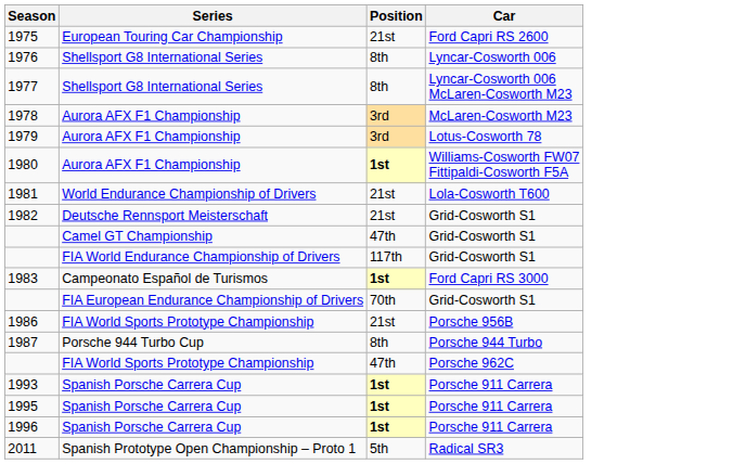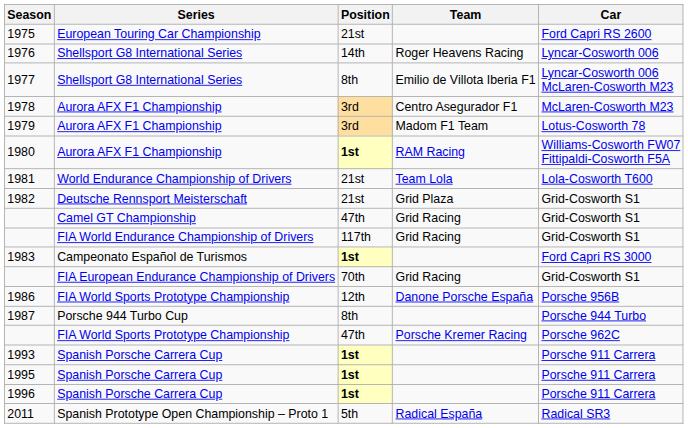 <table class="wikitable" style="font-size: 90%;">
 <tr>
 <th>Season</th>
 <th>Series</th>
 <th>Position</th>
+<th>Team</th>
 <th>Car</th>
 </tr>
 <tr>
 <td>1975</td>
 <td><a href='#'>European Touring Car Championship</a></td>
 <td>21st</td>
+<td></td>
 <td><a href='#'>Ford Capri RS 2600</a></td>
 </tr>
 <tr>
 <td>1976</td>
 <td nowrap><a href='#'>Shellsport G8 International Series</a></td>
-<td>8th</td>
+<td>14th</td>
+<td>Roger Heavens Racing</td>
 <td><a href='#'>Lyncar-Cosworth 006</a></td>
 </tr>
 <tr>
 <td>1977</td>
 <td><a href='#'>Shellsport G8 International Series</a></td>
 <td>8th</td>
+<td nowrap>Emilio de Villota Iberia F1</td>
 <td nowrap><a href='#'>Lyncar-Cosworth 006</a><br><a href='#'>McLaren-Cosworth M23</a></td>
 </tr>
 <tr>
 <td>1978</td>
 <td><a href='#'>Aurora AFX F1 Championship</a></td>
 <td style="background:#ffdf9f;">3rd</td>
+<td>Centro Asegurador F1</td>
 <td><a href='#'>McLaren-Cosworth M23</a></td>
 </tr>
 <tr>
 <td>1979</td>
 <td><a href='#'>Aurora AFX F1 Championship</a></td>
 <td style="background:#ffdf9f;">3rd</td>
+<td>Madom F1 Team</td>
 <td><a href='#'>Lotus-Cosworth 78</a></td>
 </tr>
 <tr>
 <td>1980</td>
 <td><a href='#'>Aurora AFX F1 Championship</a></td>
 <td style="background:#ffffbf;"><strong>1st</strong></td>
+<td><a href='#'>RAM Racing</a></td>
 <td nowrap><a href='#'>Williams-Cosworth FW07</a><br><a href='#'>Fittipaldi-Cosworth F5A</a></td>
 </tr>
 <tr>
 <td>1981</td>
 <td><a href='#'>World Endurance Championship of Drivers</a></td>
 <td>21st</td>
+<td><a href='#'>Team Lola</a></td>
 <td><a href='#'>Lola-Cosworth T600</a></td>
 </tr>
 <tr>
 <td>1982</td>
 <td><a href='#'>Deutsche Rennsport Meisterschaft</a></td>
 <td>21st</td>
+<td>Grid Plaza</td>
 <td>Grid-Cosworth S1</td>
 </tr>
 <tr>
 <td></td>
 <td><a href='#'>Camel GT Championship</a></td>
 <td>47th</td>
+<td>Grid Racing</td>
 <td>Grid-Cosworth S1</td>
 </tr>
 <tr>
 <td></td>
 <td><a href='#'>FIA World Endurance Championship of Drivers</a></td>
 <td>117th</td>
+<td>Grid Racing</td>
 <td>Grid-Cosworth S1</td>
 </tr>
 <tr>
 <td>1983</td>
 <td>Campeonato Español de Turismos</td>
 <td style="background:#ffffbf;"><strong>1st</strong></td>
+<td></td>
 <td><a href='#'>Ford Capri RS 3000</a></td>
 </tr>
 <tr>
 <td></td>
 <td nowrap><a href='#'>FIA European Endurance Championship of Drivers</a></td>
 <td>70th</td>
+<td>Grid Racing</td>
 <td>Grid-Cosworth S1</td>
 </tr>
 <tr>
 <td>1986</td>
 <td><a href='#'>FIA World Sports Prototype Championship</a></td>
-<td>21st</td>
+<td>12th</td>
+<td><a href='#'>Danone Porsche España</a></td>
 <td><a href='#'>Porsche 956B</a></td>
 </tr>
 <tr>
 <td>1987</td>
 <td>Porsche 944 Turbo Cup</td>
 <td>8th</td>
+<td></td>
 <td><a href='#'>Porsche 944 Turbo</a></td>
 </tr>
 <tr>
 <td></td>
 <td><a href='#'>FIA World Sports Prototype Championship</a></td>
 <td>47th</td>
+<td><a href='#'>Porsche Kremer Racing</a></td>
 <td><a href='#'>Porsche 962C</a></td>
 </tr>
 <tr>
 <td>1993</td>
 <td><a href='#'>Spanish Porsche Carrera Cup</a></td>
 <td style="background:#ffffbf;"><strong>1st</strong></td>
+<td></td>
 <td><a href='#'>Porsche 911 Carrera</a></td>
 </tr>
 <tr>
 <td>1995</td>
 <td><a href='#'>Spanish Porsche Carrera Cup</a></td>
 <td style="background:#ffffbf;"><strong>1st</strong></td>
+<td></td>
 <td><a href='#'>Porsche 911 Carrera</a></td>
 </tr>
 <tr>
 <td>1996</td>
 <td><a href='#'>Spanish Porsche Carrera Cup</a></td>
 <td style="background:#ffffbf;"><strong>1st</strong></td>
+<td></td>
 <td><a href='#'>Porsche 911 Carrera</a></td>
 </tr>
 <tr>
 <td>2011</td>
 <td>Spanish Prototype Open Championship – Proto 1</td>
 <td>5th</td>
+<td><a href='#'>Radical España</a></td>
 <td><a href='#'>Radical SR3</a></td>
 </tr>
 </table>
